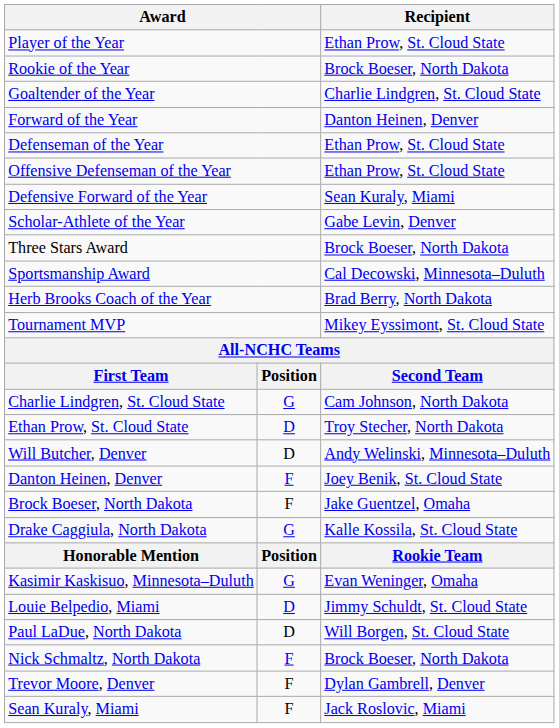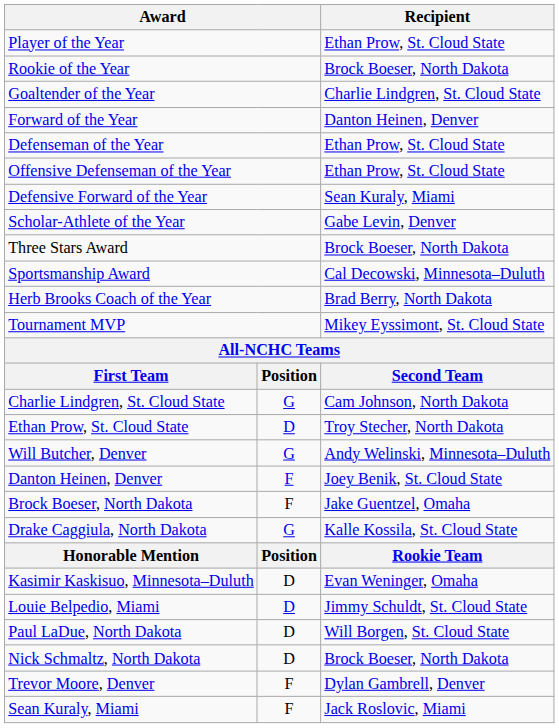 <table class="wikitable">
 <tr>
 <th colspan=2>Award</th>
 <th>Recipient</th>
 </tr>
 <tr>
 <td colspan=2><a href='#'>Player of the Year</a></td>
 <td><a href='#'>Ethan Prow</a>, <a href='#'>St. Cloud State</a></td>
 </tr>
 <tr>
 <td colspan=2><a href='#'>Rookie of the Year</a></td>
 <td><a href='#'>Brock Boeser</a>, <a href='#'>North Dakota</a></td>
 </tr>
 <tr>
 <td colspan=2><a href='#'>Goaltender of the Year</a></td>
 <td><a href='#'>Charlie Lindgren</a>, <a href='#'>St. Cloud State</a></td>
 </tr>
 <tr>
 <td colspan=2><a href='#'>Forward of the Year</a></td>
 <td><a href='#'>Danton Heinen</a>, <a href='#'>Denver</a></td>
 </tr>
 <tr>
 <td colspan=2><a href='#'>Defenseman of the Year</a></td>
 <td><a href='#'>Ethan Prow</a>, <a href='#'>St. Cloud State</a></td>
 </tr>
 <tr>
 <td colspan=2><a href='#'>Offensive Defenseman of the Year</a></td>
 <td><a href='#'>Ethan Prow</a>, <a href='#'>St. Cloud State</a></td>
 </tr>
 <tr>
 <td colspan=2><a href='#'>Defensive Forward of the Year</a></td>
 <td><a href='#'>Sean Kuraly</a>, <a href='#'>Miami</a></td>
 </tr>
 <tr>
 <td colspan=2><a href='#'>Scholar-Athlete of the Year</a></td>
 <td><a href='#'>Gabe Levin</a>, <a href='#'>Denver</a></td>
 </tr>
 <tr>
 <td colspan=2>Three Stars Award</td>
 <td><a href='#'>Brock Boeser</a>, <a href='#'>North Dakota</a></td>
 </tr>
 <tr>
 <td colspan=2><a href='#'>Sportsmanship Award</a></td>
 <td><a href='#'>Cal Decowski</a>, <a href='#'>Minnesota–Duluth</a></td>
 </tr>
 <tr>
 <td colspan=2><a href='#'>Herb Brooks Coach of the Year</a></td>
 <td><a href='#'>Brad Berry</a>, <a href='#'>North Dakota</a></td>
 </tr>
 <tr>
 <td colspan=2><a href='#'>Tournament MVP</a></td>
 <td><a href='#'>Mikey Eyssimont</a>, <a href='#'>St. Cloud State</a></td>
 </tr>
 <tr>
 <th colspan=3><a href='#'>All-NCHC Teams</a></th>
 </tr>
 <tr>
 <th><a href='#'>First Team</a></th>
 <th>Position</th>
 <th><a href='#'>Second Team</a></th>
 </tr>
 <tr>
 <td><a href='#'>Charlie Lindgren</a>, <a href='#'>St. Cloud State</a></td>
 <td align=center><a href='#'>G</a></td>
 <td><a href='#'>Cam Johnson</a>, <a href='#'>North Dakota</a></td>
 </tr>
 <tr>
 <td><a href='#'>Ethan Prow</a>, <a href='#'>St. Cloud State</a></td>
 <td align=center><a href='#'>D</a></td>
 <td><a href='#'>Troy Stecher</a>, <a href='#'>North Dakota</a></td>
 </tr>
 <tr>
 <td><a href='#'>Will Butcher</a>, <a href='#'>Denver</a></td>
-<td align=center>D</td>
+<td align=center><a href='#'>G</a></td>
 <td><a href='#'>Andy Welinski</a>, <a href='#'>Minnesota–Duluth</a></td>
 </tr>
 <tr>
 <td><a href='#'>Danton Heinen</a>, <a href='#'>Denver</a></td>
 <td align=center><a href='#'>F</a></td>
 <td><a href='#'>Joey Benik</a>, <a href='#'>St. Cloud State</a></td>
 </tr>
 <tr>
 <td><a href='#'>Brock Boeser</a>, <a href='#'>North Dakota</a></td>
 <td align=center>F</td>
 <td><a href='#'>Jake Guentzel</a>, <a href='#'>Omaha</a></td>
 </tr>
 <tr>
 <td><a href='#'>Drake Caggiula</a>, <a href='#'>North Dakota</a></td>
 <td align=center><a href='#'>G</a></td>
 <td><a href='#'>Kalle Kossila</a>, <a href='#'>St. Cloud State</a></td>
 </tr>
 <tr>
 <th>Honorable Mention</th>
 <th>Position</th>
 <th><a href='#'>Rookie Team</a></th>
 </tr>
 <tr>
 <td><a href='#'>Kasimir Kaskisuo</a>, <a href='#'>Minnesota–Duluth</a></td>
-<td align=center><a href='#'>G</a></td>
+<td align=center>D</td>
 <td><a href='#'>Evan Weninger</a>, <a href='#'>Omaha</a></td>
 </tr>
 <tr>
 <td><a href='#'>Louie Belpedio</a>, <a href='#'>Miami</a></td>
 <td align=center><a href='#'>D</a></td>
 <td><a href='#'>Jimmy Schuldt</a>, <a href='#'>St. Cloud State</a></td>
 </tr>
 <tr>
 <td><a href='#'>Paul LaDue</a>, <a href='#'>North Dakota</a></td>
 <td align=center>D</td>
 <td><a href='#'>Will Borgen</a>, <a href='#'>St. Cloud State</a></td>
 </tr>
 <tr>
 <td><a href='#'>Nick Schmaltz</a>, <a href='#'>North Dakota</a></td>
-<td align=center><a href='#'>F</a></td>
+<td align=center>D</td>
 <td><a href='#'>Brock Boeser</a>, <a href='#'>North Dakota</a></td>
 </tr>
 <tr>
 <td><a href='#'>Trevor Moore</a>, <a href='#'>Denver</a></td>
 <td align=center>F</td>
 <td><a href='#'>Dylan Gambrell</a>, <a href='#'>Denver</a></td>
 </tr>
 <tr>
 <td><a href='#'>Sean Kuraly</a>, <a href='#'>Miami</a></td>
 <td align=center>F</td>
 <td><a href='#'>Jack Roslovic</a>, <a href='#'>Miami</a></td>
 </tr>
 </table>
